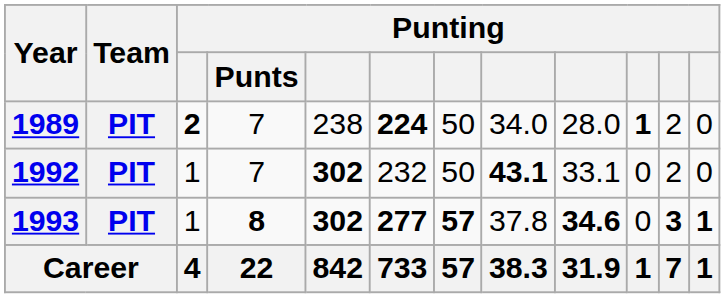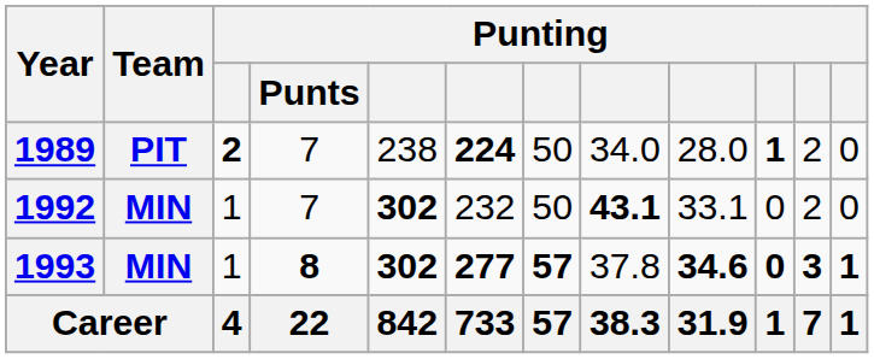 <table class=wikitable style="text-align:center;">
 <tr>
 <th rowspan="2">Year</th>
 <th rowspan="2">Team</th>
 <th colspan="10">Punting</th>
 </tr>
 <tr>
 <th></th>
 <th>Punts</th>
 <th></th>
 <th></th>
 <th></th>
 <th></th>
 <th></th>
 <th></th>
 <th></th>
 <th></th>
 </tr>
 <tr>
 <th><a href='#'>1989</a></th>
 <th><a href='#'>PIT</a></th>
 <td><strong>2</strong></td>
 <td>7</td>
 <td>238</td>
 <td><strong>224</strong></td>
 <td>50</td>
 <td>34.0</td>
 <td>28.0</td>
 <td><strong>1</strong></td>
 <td>2</td>
 <td>0</td>
 </tr>
 <tr>
 <th><a href='#'>1992</a></th>
-<th><a href='#'>PIT</a></th>
+<th><a href='#'>MIN</a></th>
 <td>1</td>
 <td>7</td>
 <td><strong>302</strong></td>
 <td>232</td>
 <td>50</td>
 <td><strong>43.1</strong></td>
 <td>33.1</td>
 <td>0</td>
 <td>2</td>
 <td>0</td>
 </tr>
 <tr>
 <th><a href='#'>1993</a></th>
-<th><a href='#'>PIT</a></th>
+<th><a href='#'>MIN</a></th>
 <td>1</td>
 <td><strong>8</strong></td>
 <td><strong>302</strong></td>
 <td><strong>277</strong></td>
 <td><strong>57</strong></td>
 <td>37.8</td>
 <td><strong>34.6</strong></td>
-<td>0</td>
+<td><strong>0</strong></td>
 <td><strong>3</strong></td>
 <td><strong>1</strong></td>
 </tr>
 <tr>
 <th colspan="2">Career</th>
 <th>4</th>
 <th>22</th>
 <th>842</th>
 <th>733</th>
 <th>57</th>
 <th>38.3</th>
 <th>31.9</th>
 <th>1</th>
 <th>7</th>
 <th>1</th>
 </tr>
 </table>
